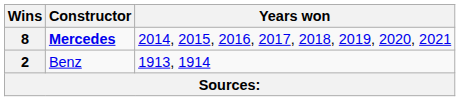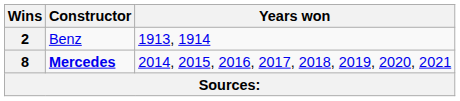 <table class="wikitable" style="font-size: 95%">
 <tr>
 <th>Wins</th>
 <th>Constructor</th>
 <th>Years won</th>
 </tr>
 <tr>
+<th rowspan=1>2</th>
+<td> <a href='#'>Benz</a></td>
+<td><span><a href='#'>1913</a>, <a href='#'>1914</a></span></td>
+</tr>
+<tr>
 <th rowspan=1>8</th>
 <td> <a href='#'><strong>Mercedes</strong></a></td>
 <td><a href='#'>2014</a>, <a href='#'>2015</a>, <a href='#'>2016</a>, <a href='#'>2017</a>, <a href='#'>2018</a>, <a href='#'>2019</a>, <a href='#'>2020</a>, <a href='#'>2021</a></td>
 </tr>
 <tr>
-<th rowspan=1>2</th>
-<td> <a href='#'>Benz</a></td>
-<td><span><a href='#'>1913</a>, <a href='#'>1914</a></span></td>
-</tr>
-<tr>
 <th colspan=3>Sources:</th>
 </tr>
 </table>
